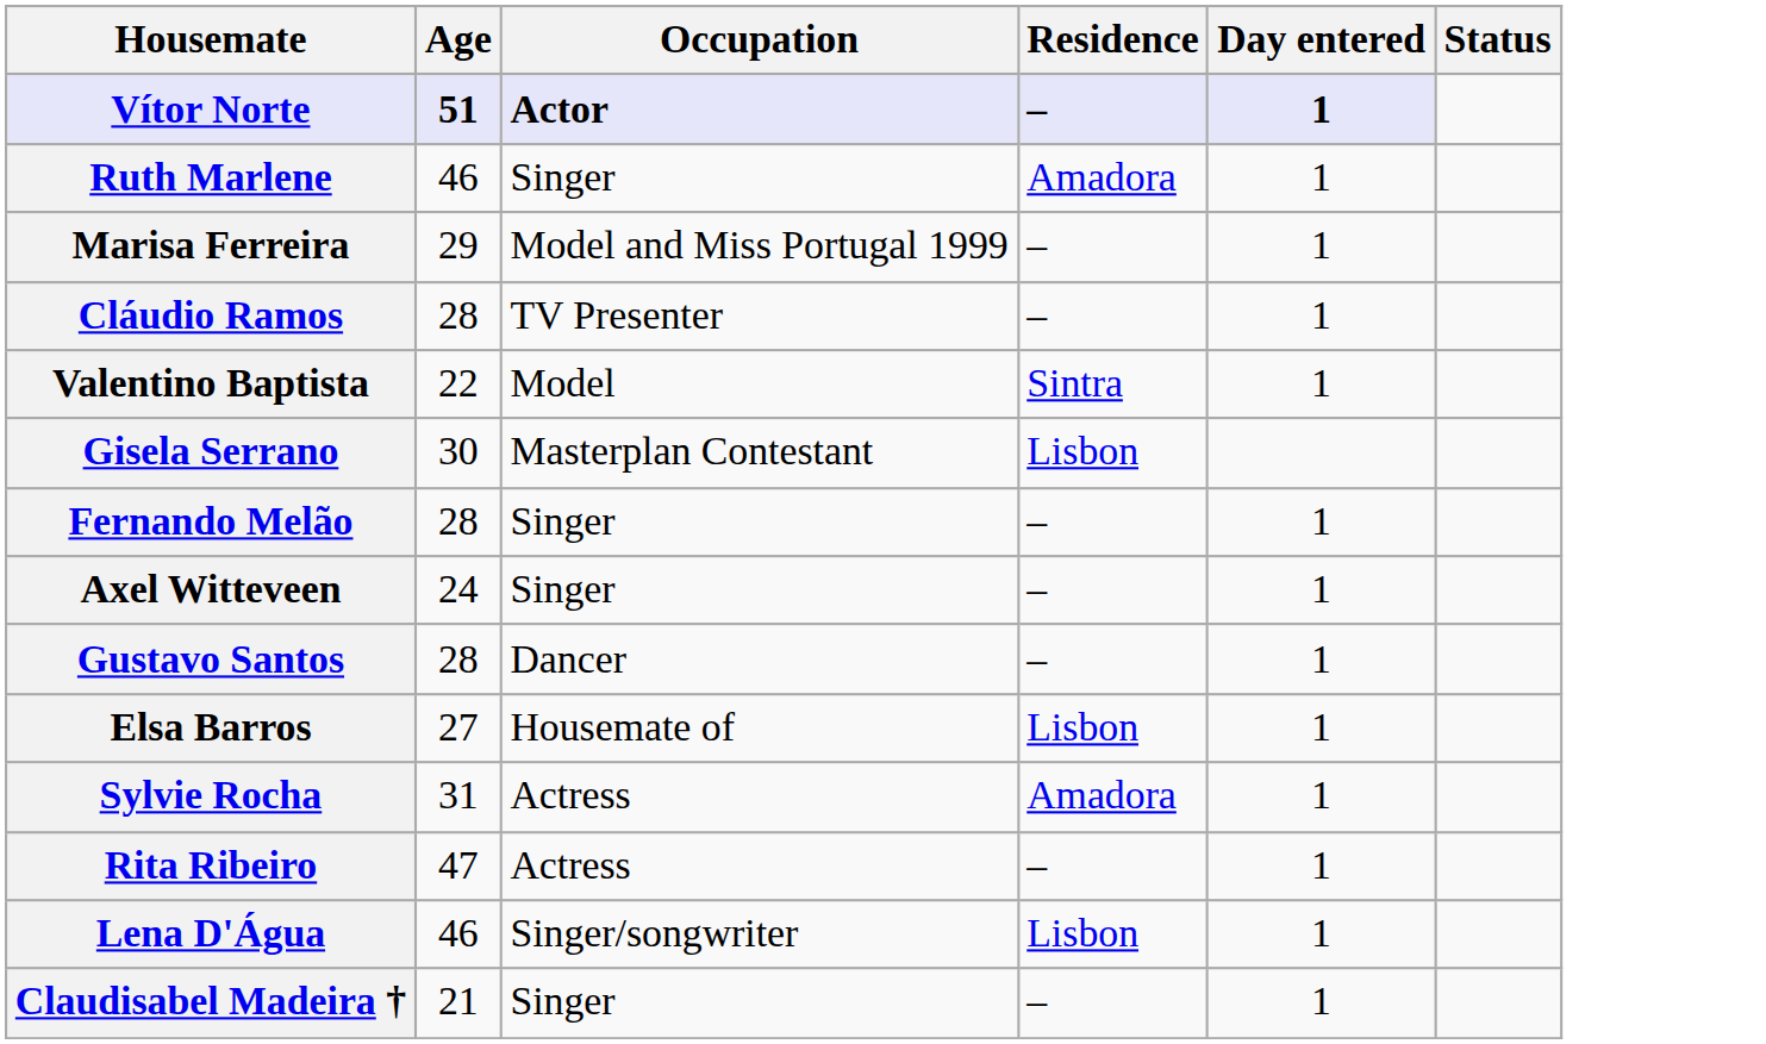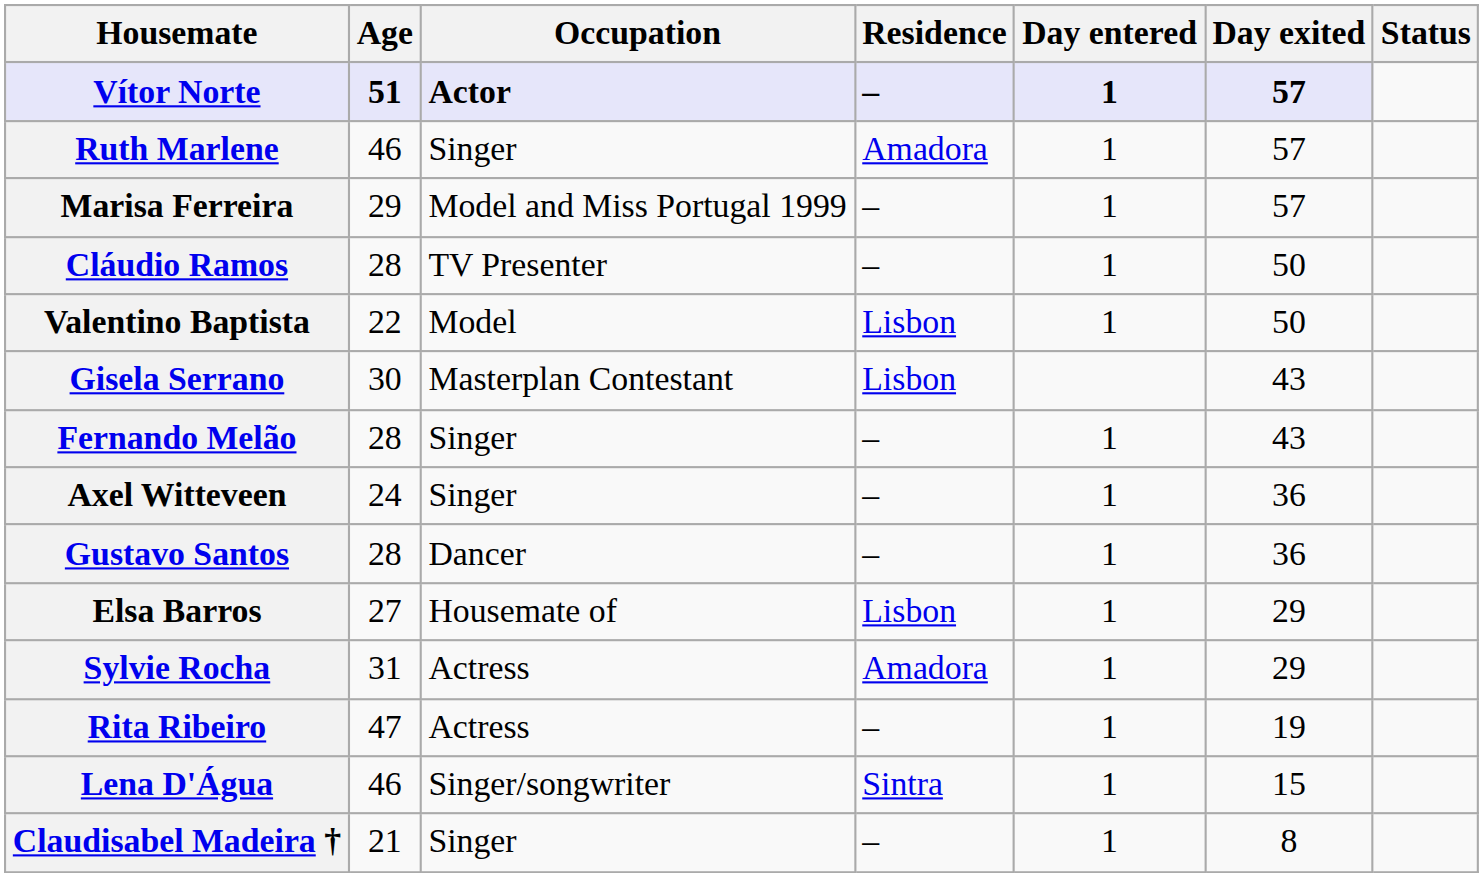 <table class="wikitable sortable" style="text-align: left; line-height:20px; width:auto">
 <tr>
 <th>Housemate</th>
 <th>Age</th>
 <th>Occupation</th>
 <th>Residence</th>
 <th>Day entered</th>
+<th>Day exited</th>
 <th>Status</th>
 </tr>
 <tr>
 <td style="text-align: center" bgcolor="E6E6FA"><strong><a href='#'>Vítor Norte</a></strong></td>
 <td style="text-align: center" bgcolor="E6E6FA"><strong>51</strong></td>
 <td bgcolor="E6E6FA"><strong>Actor</strong></td>
 <td bgcolor="E6E6FA"><strong>–</strong></td>
 <td style="text-align: center" bgcolor="E6E6FA"><strong>1</strong></td>
+<td style="text-align: center" bgcolor="E6E6FA"><strong>57</strong></td>
 <td></td>
 </tr>
 <tr>
 <th><a href='#'>Ruth Marlene</a></th>
 <td style="text-align: center">46</td>
 <td>Singer</td>
 <td><a href='#'>Amadora</a></td>
 <td style="text-align: center">1</td>
+<td style="text-align: center">57</td>
 <td></td>
 </tr>
 <tr>
 <th>Marisa Ferreira</th>
 <td style="text-align: center">29</td>
 <td>Model and Miss Portugal 1999</td>
 <td>–</td>
 <td style="text-align: center">1</td>
+<td style="text-align: center">57</td>
 <td></td>
 </tr>
 <tr>
 <th><a href='#'>Cláudio Ramos</a></th>
 <td style="text-align: center">28</td>
 <td>TV Presenter</td>
 <td>–</td>
 <td style="text-align: center">1</td>
+<td style="text-align: center">50</td>
 <td></td>
 </tr>
 <tr>
 <th>Valentino Baptista</th>
 <td style="text-align: center">22</td>
 <td>Model</td>
-<td><a href='#'>Sintra</a></td>
+<td><a href='#'>Lisbon</a></td>
 <td style="text-align: center">1</td>
+<td style="text-align: center">50</td>
 <td></td>
 </tr>
 <tr>
 <th><a href='#'>Gisela Serrano</a></th>
 <td style="text-align: center">30</td>
 <td>Masterplan Contestant</td>
 <td><a href='#'>Lisbon</a></td>
 <td style="text-align: center"></td>
+<td style="text-align: center">43</td>
 <td></td>
 </tr>
 <tr>
 <th><a href='#'>Fernando Melão</a></th>
 <td style="text-align: center">28</td>
 <td>Singer</td>
 <td>–</td>
 <td style="text-align: center">1</td>
+<td style="text-align: center">43</td>
 <td></td>
 </tr>
 <tr>
 <th>Axel Witteveen</th>
 <td style="text-align: center">24</td>
 <td>Singer</td>
 <td>–</td>
 <td style="text-align: center">1</td>
+<td style="text-align: center">36</td>
 <td></td>
 </tr>
 <tr>
 <th><a href='#'>Gustavo Santos</a></th>
 <td style="text-align: center">28</td>
 <td>Dancer</td>
 <td>–</td>
 <td style="text-align: center">1</td>
+<td style="text-align: center">36</td>
 <td></td>
 </tr>
 <tr>
 <th>Elsa Barros</th>
 <td style="text-align: center">27</td>
 <td>Housemate of <em></em></td>
 <td><a href='#'>Lisbon</a></td>
 <td style="text-align: center">1</td>
+<td style="text-align: center">29</td>
 <td></td>
 </tr>
 <tr>
 <th><a href='#'>Sylvie Rocha</a></th>
 <td style="text-align: center">31</td>
 <td>Actress</td>
 <td><a href='#'>Amadora</a></td>
 <td style="text-align: center">1</td>
+<td style="text-align: center">29</td>
 <td></td>
 </tr>
 <tr>
 <th><a href='#'>Rita Ribeiro</a></th>
 <td style="text-align: center">47</td>
 <td>Actress</td>
 <td>–</td>
 <td style="text-align: center">1</td>
+<td style="text-align: center">19</td>
 <td></td>
 </tr>
 <tr>
 <th><a href='#'>Lena D'Água</a></th>
 <td style="text-align: center">46</td>
 <td>Singer/songwriter</td>
-<td><a href='#'>Lisbon</a></td>
+<td><a href='#'>Sintra</a></td>
 <td style="text-align: center">1</td>
+<td style="text-align: center">15</td>
 <td></td>
 </tr>
 <tr>
 <th><a href='#'>Claudisabel Madeira</a> †</th>
 <td style="text-align: center">21</td>
 <td>Singer</td>
 <td>–</td>
 <td style="text-align: center">1</td>
+<td style="text-align: center">8</td>
 <td></td>
 </tr>
 </table>
